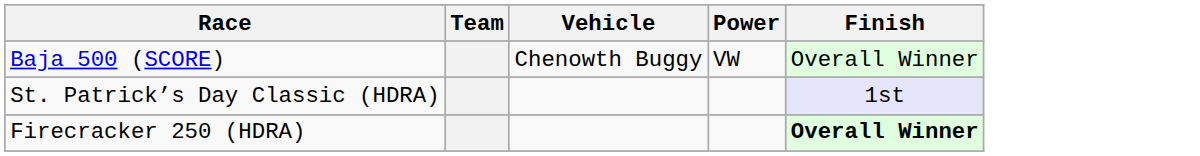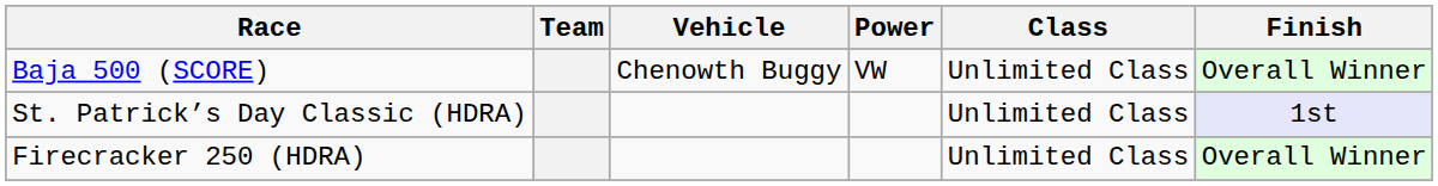 <table class="wikitable">
 <tr>
 <th>Race</th>
 <th>Team</th>
 <th>Vehicle</th>
 <th>Power</th>
+<th>Class</th>
 <th>Finish</th>
 </tr>
 <tr>
 <td><a href='#'>Baja 500</a> (<a href='#'>SCORE</a>)</td>
 <th></th>
 <td>Chenowth Buggy</td>
 <td>VW</td>
+<td align=center>Unlimited Class</td>
 <td align=center style="background:#DFFFDF;">Overall Winner</td>
 </tr>
 <tr>
 <td>St. Patrick’s Day Classic (HDRA)</td>
 <th></th>
 <td></td>
 <td></td>
+<td align=center>Unlimited Class</td>
 <td align=center style="background: lavender;">1st</td>
 </tr>
 <tr>
 <td>Firecracker 250 (HDRA)</td>
 <th></th>
 <td></td>
 <td></td>
-<td align=center style="background:#DFFFDF;"><strong>Overall Winner</strong></td>
+<td align=center>Unlimited Class</td>
+<td align=center style="background:#DFFFDF;">Overall Winner</td>
 </tr>
 </table>
